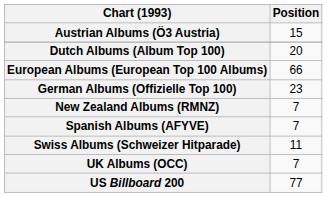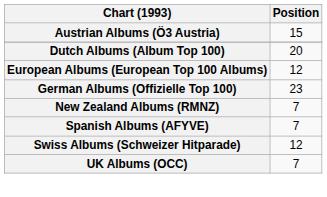 <table class="wikitable sortable plainrowheaders" style="text-align:center">
 <tr>
 <th scope="col">Chart (1993)</th>
 <th scope="col">Position</th>
 </tr>
 <tr>
 <th scope="row">Austrian Albums (Ö3 Austria)</th>
 <td>15</td>
 </tr>
 <tr>
 </tr>
 <tr>
 <th scope="row">Dutch Albums (Album Top 100)</th>
 <td>20</td>
 </tr>
 <tr>
 <th scope="row">European Albums (European Top 100 Albums)</th>
-<td>66</td>
+<td>12</td>
 </tr>
 <tr>
 <th scope="row">German Albums (Offizielle Top 100)</th>
 <td>23</td>
 </tr>
 <tr>
 <th scope="row">New Zealand Albums (RMNZ)</th>
 <td>7</td>
 </tr>
 <tr>
 <th scope="row">Spanish Albums (AFYVE)</th>
 <td>7</td>
 </tr>
 <tr>
 <th scope="row">Swiss Albums (Schweizer Hitparade)</th>
-<td>11</td>
+<td>12</td>
 </tr>
 <tr>
 <th scope="row">UK Albums (OCC)</th>
 <td>7</td>
 </tr>
-<tr>
-<th scope="row">US <em>Billboard</em> 200</th>
-<td>77</td>
-</tr>
 </table>
